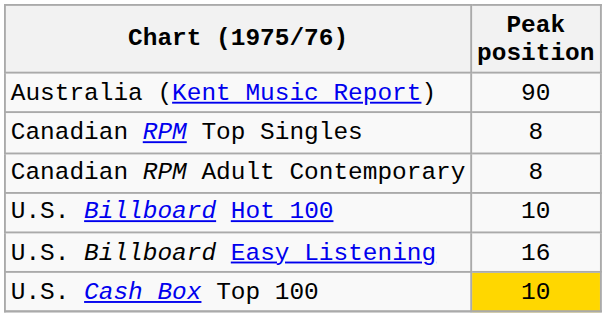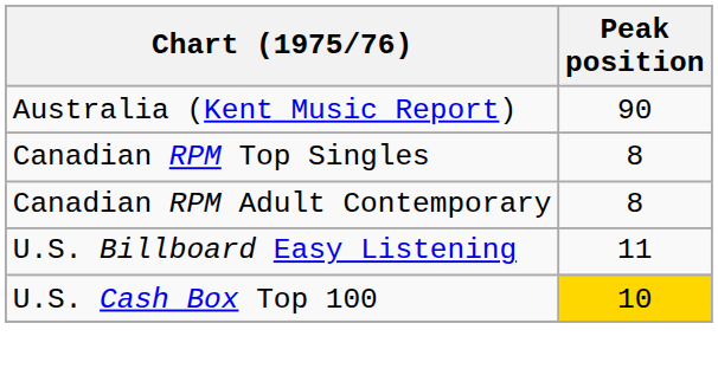 <table class="wikitable sortable">
 <tr>
 <th>Chart (1975/76)</th>
 <th>Peak<br>position</th>
 </tr>
 <tr>
 <td>Australia (<a href='#'>Kent Music Report</a>)</td>
 <td style="text-align:center;">90</td>
 </tr>
 <tr>
 <td>Canadian <em><a href='#'>RPM</a></em> Top Singles</td>
 <td style="text-align:center;">8</td>
 </tr>
 <tr>
 <td>Canadian <em>RPM</em> Adult Contemporary</td>
 <td style="text-align:center;">8</td>
 </tr>
 <tr>
-<td>U.S. <em><a href='#'>Billboard</a></em> <a href='#'>Hot 100</a></td>
-<td style="text-align:center;">10</td>
-</tr>
-<tr>
 <td>U.S. <em>Billboard</em> <a href='#'>Easy Listening</a></td>
-<td style="text-align:center;">16</td>
+<td style="text-align:center;">11</td>
 </tr>
 <tr>
 <td>U.S. <em><a href='#'>Cash Box</a></em> Top 100</td>
 <td style="background: gold; text-align:center;">10</td>
 </tr>
 <tr>
 </tr>
 </table>
